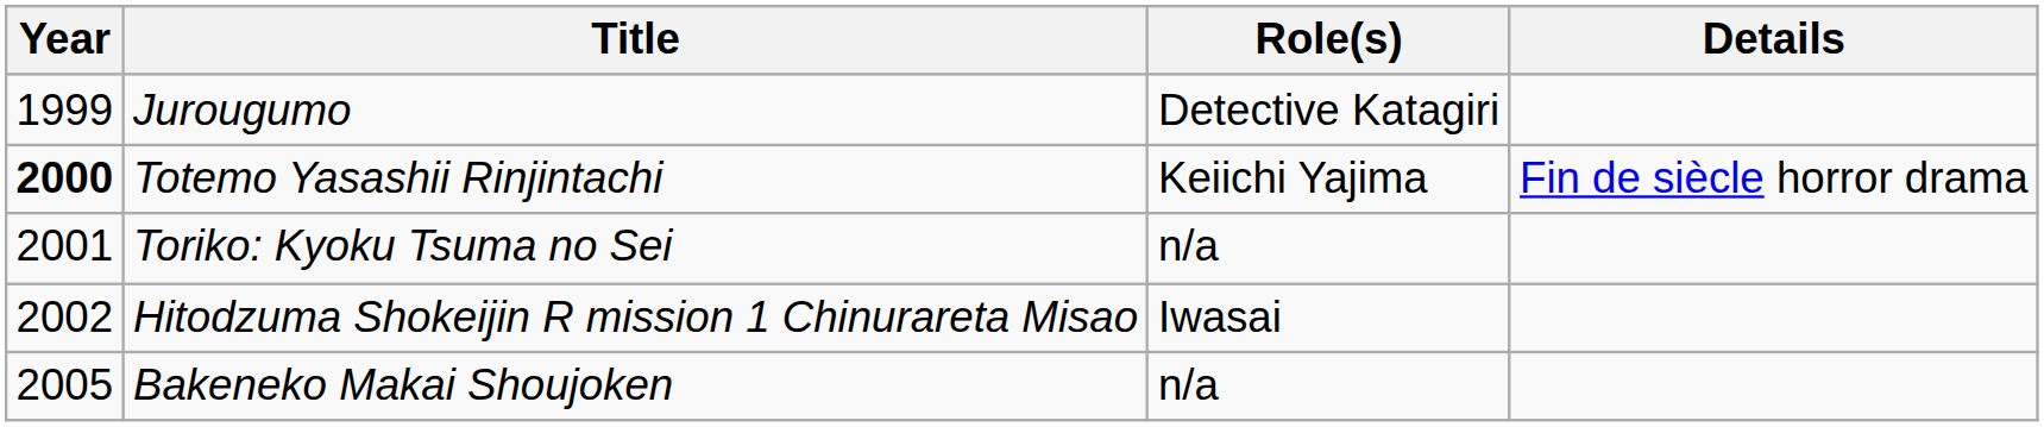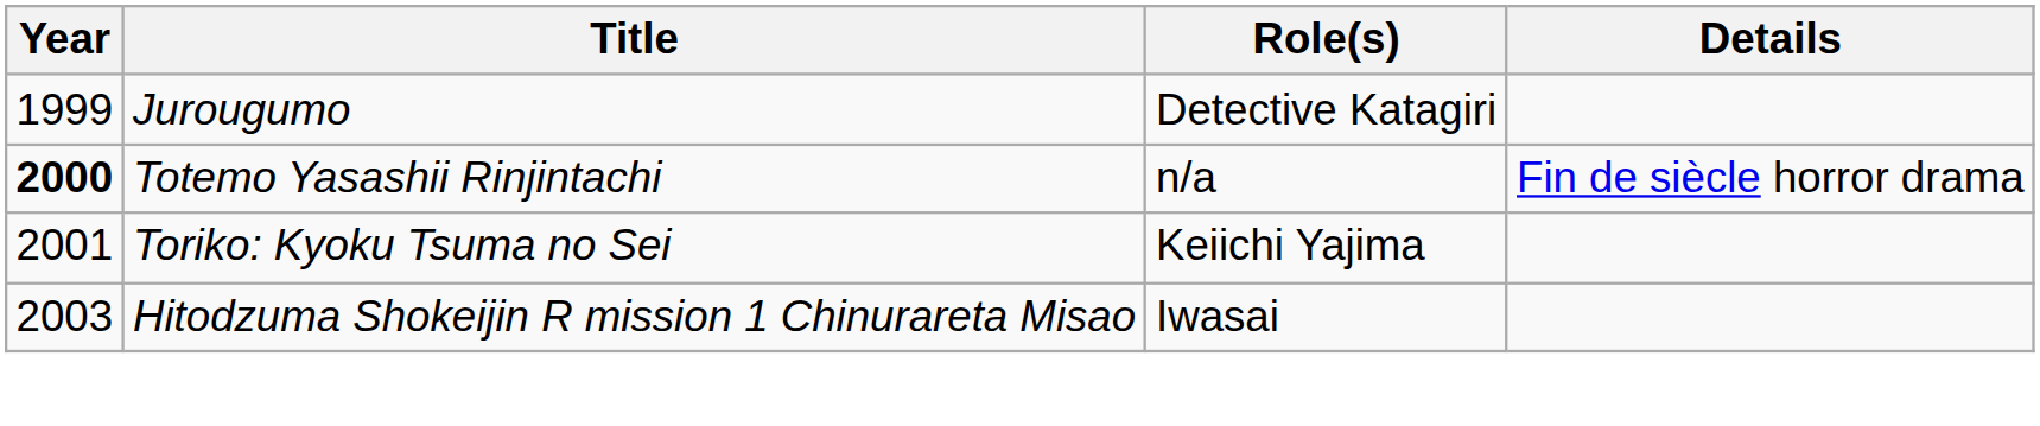 <table class="wikitable">
 <tr>
 <th>Year</th>
 <th>Title</th>
 <th>Role(s)</th>
 <th>Details</th>
 </tr>
 <tr>
 <td>1999</td>
 <td><em>Jurougumo</em></td>
 <td>Detective Katagiri</td>
 <td></td>
 </tr>
 <tr>
 <td><strong>2000</strong></td>
 <td><em>Totemo Yasashii Rinjintachi</em></td>
-<td>Keiichi Yajima</td>
+<td>n/a</td>
 <td><a href='#'>Fin de siècle</a> horror drama</td>
 </tr>
 <tr>
 <td>2001</td>
 <td><em>Toriko: Kyoku Tsuma no Sei</em></td>
-<td>n/a</td>
+<td>Keiichi Yajima</td>
 <td></td>
 </tr>
 <tr>
-<td>2002</td>
+<td>2003</td>
 <td><em>Hitodzuma Shokeijin R mission 1 Chinurareta Misao</em></td>
 <td>Iwasai</td>
 <td></td>
 </tr>
-<tr>
-<td>2005</td>
-<td><em>Bakeneko Makai Shoujoken</em></td>
-<td>n/a</td>
-<td></td>
-</tr>
 </table>
